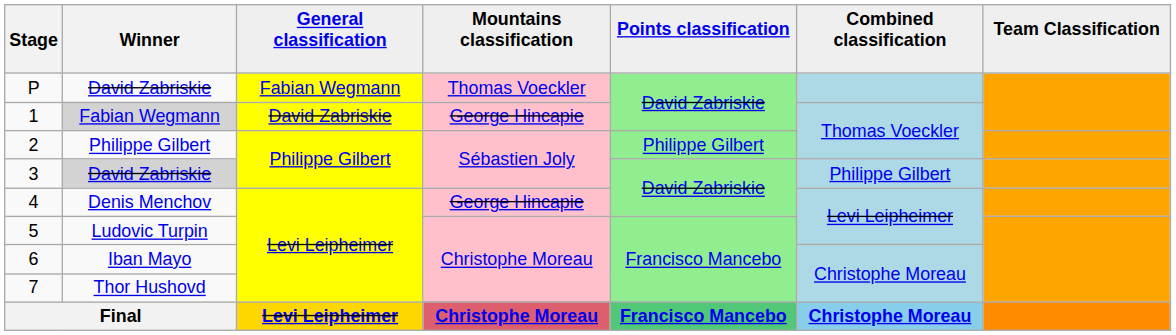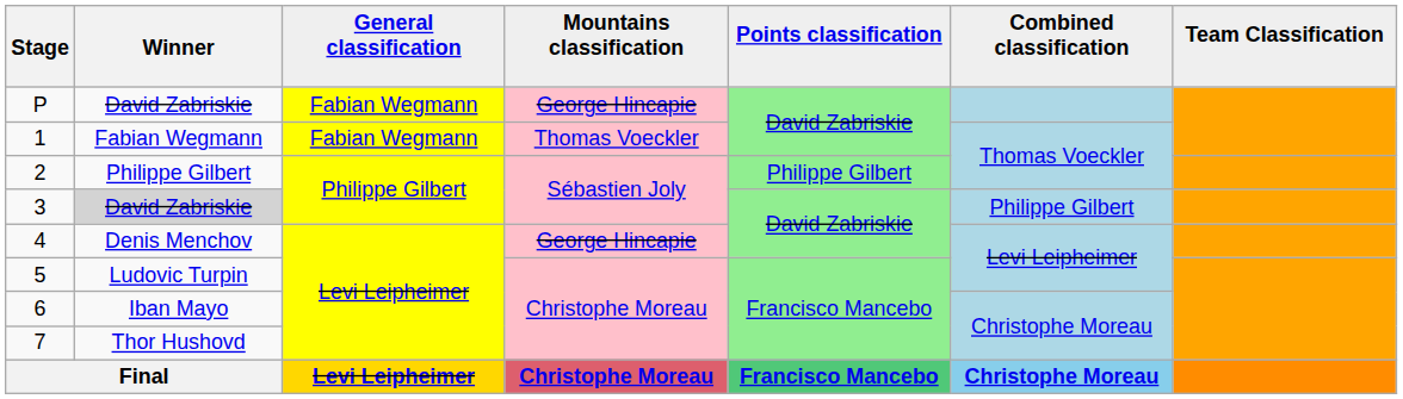 <table class="wikitable" style="text-align: center; font-size:smaller;">
 <tr style="background:#efefef;">
 <th style="width:1%;">Stage</th>
 <th style="width:14%;">Winner</th>
 <th style="background:#efefef; width:15%;"><a href='#'>General classification</a><br><br></th>
 <th style="background:#efefef; width:15%;">Mountains classification<br><br></th>
 <th style="background:#efefef; width:15%;"><a href='#'>Points classification</a><br><br></th>
 <th style="background:#efefef; width:15%;">Combined classification<br><br></th>
 <th style="background:#efefef; width:15%;">Team Classification<br><br></th>
 </tr>
 <tr>
 <td>P</td>
 <td><s><a href='#'>David Zabriskie</a></s></td>
 <td style="background:yellow;"><a href='#'>Fabian Wegmann</a></td>
-<td style="background:pink"><a href='#'>Thomas Voeckler</a></td>
+<td style="background:pink"><s><a href='#'>George Hincapie</a></s></td>
 <td style="background:lightgreen;" rowspan="2"><s><a href='#'>David Zabriskie</a></s></td>
 <td style="background:#ADD8E6;"></td>
 <td style="background:orange;" rowspan="2"></td>
 </tr>
 <tr>
 <td>1</td>
-<td style="background: lightgrey;"><a href='#'>Fabian Wegmann</a></td>
-<td style="background:yellow;"><s><a href='#'>David Zabriskie</a></s></td>
-<td style="background:pink"><s><a href='#'>George Hincapie</a></s></td>
+<td><a href='#'>Fabian Wegmann</a></td>
+<td style="background:yellow;"><a href='#'>Fabian Wegmann</a></td>
+<td style="background:pink"><a href='#'>Thomas Voeckler</a></td>
 <td style="background:#ADD8E6;" rowspan="2"><a href='#'>Thomas Voeckler</a></td>
 </tr>
 <tr>
 <td>2</td>
 <td><a href='#'>Philippe Gilbert</a></td>
 <td style="background:yellow;" rowspan="2"><a href='#'>Philippe Gilbert</a></td>
 <td style="background:pink" rowspan="2"><a href='#'>Sébastien Joly</a></td>
 <td style="background:lightgreen;"><a href='#'>Philippe Gilbert</a></td>
 <td style="background:orange;"></td>
 </tr>
 <tr>
 <td>3</td>
 <td style="background: lightgrey;"><s><a href='#'>David Zabriskie</a></s></td>
 <td style="background:lightgreen;" rowspan="2"><s><a href='#'>David Zabriskie</a></s></td>
 <td style="background:#ADD8E6;"><a href='#'>Philippe Gilbert</a></td>
 <td style="background:orange;"></td>
 </tr>
 <tr>
 <td>4</td>
 <td><a href='#'>Denis Menchov</a></td>
 <td style="background:yellow;" rowspan="4"><s><a href='#'>Levi Leipheimer</a></s></td>
 <td style="background:pink"><s><a href='#'>George Hincapie</a></s></td>
 <td style="background:#ADD8E6;" rowspan="2"><s><a href='#'>Levi Leipheimer</a></s></td>
 <td style="background:orange;"></td>
 </tr>
 <tr>
 <td>5</td>
 <td><a href='#'>Ludovic Turpin</a></td>
 <td style="background:pink" rowspan="3"><a href='#'>Christophe Moreau</a></td>
 <td style="background:lightgreen;" rowspan="3"><a href='#'>Francisco Mancebo</a></td>
 <td style="background:orange;" rowspan=3></td>
 </tr>
 <tr>
 <td>6</td>
 <td><a href='#'>Iban Mayo</a></td>
 <td style="background:#ADD8E6;" rowspan="2"><a href='#'>Christophe Moreau</a></td>
 </tr>
 <tr>
 <td>7</td>
 <td><a href='#'>Thor Hushovd</a></td>
 </tr>
 <tr>
 <th colspan=2><strong>Final</strong></th>
 <th style="background:gold;"><s><a href='#'>Levi Leipheimer</a></s></th>
 <th style="background:#DD5F6D;"><a href='#'>Christophe Moreau</a></th>
 <th style="background:#50C878;"><a href='#'>Francisco Mancebo</a></th>
 <th style="background:#87CEEB;"><a href='#'>Christophe Moreau</a></th>
 <th style="background:#FF8C00;"></th>
 </tr>
 </table>
